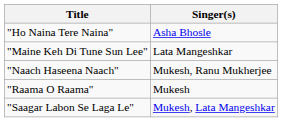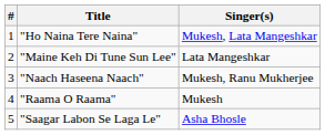 <table class="wikitable" style="font-size:95%;">
 <tr>
+<th>#</th>
 <th>Title</th>
 <th>Singer(s)</th>
 </tr>
 <tr>
+<td>1</td>
 <td>"Ho Naina Tere Naina"</td>
-<td><a href='#'>Asha Bhosle</a></td>
+<td><a href='#'>Mukesh</a>, <a href='#'>Lata Mangeshkar</a></td>
 </tr>
 <tr>
+<td>2</td>
 <td>"Maine Keh Di Tune Sun Lee"</td>
 <td>Lata Mangeshkar</td>
 </tr>
 <tr>
+<td>3</td>
 <td>"Naach Haseena Naach"</td>
 <td>Mukesh, Ranu Mukherjee</td>
 </tr>
 <tr>
+<td>4</td>
 <td>"Raama O Raama"</td>
 <td>Mukesh</td>
 </tr>
 <tr>
+<td>5</td>
 <td>"Saagar Labon Se Laga Le"</td>
-<td><a href='#'>Mukesh</a>, <a href='#'>Lata Mangeshkar</a></td>
+<td><a href='#'>Asha Bhosle</a></td>
 </tr>
 </table>
